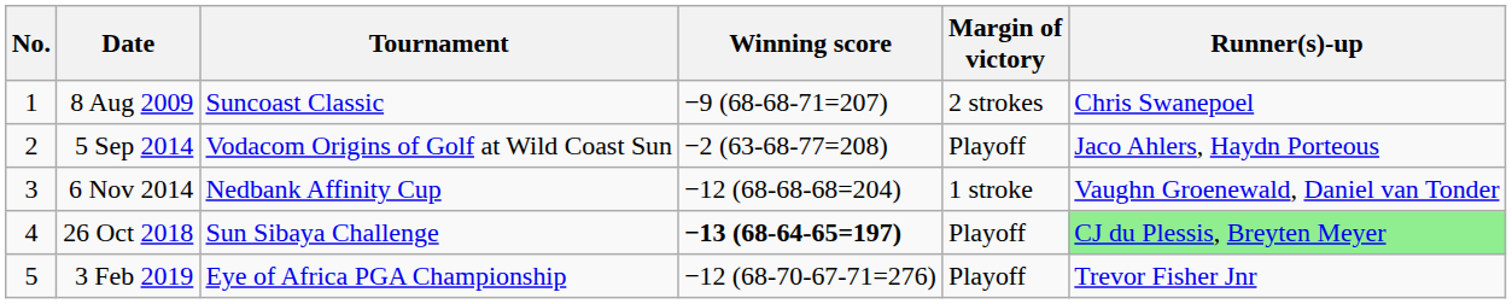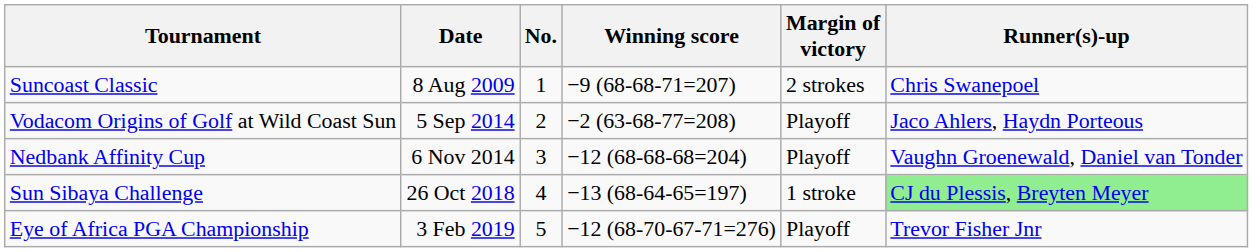 <table class="wikitable" style="font-size:95%;">
 <tr>
+<th>Tournament</th>
+<th>Date</th>
 <th>No.</th>
-<th>Date</th>
-<th>Tournament</th>
 <th>Winning score</th>
 <th>Margin of<br>victory</th>
 <th>Runner(s)-up</th>
 </tr>
 <tr>
+<td><a href='#'>Suncoast Classic</a></td>
+<td align=right>8 Aug <a href='#'>2009</a></td>
 <td align=center>1</td>
-<td align=right>8 Aug <a href='#'>2009</a></td>
-<td><a href='#'>Suncoast Classic</a></td>
 <td>−9 (68-68-71=207)</td>
 <td>2 strokes</td>
 <td> <a href='#'>Chris Swanepoel</a></td>
 </tr>
 <tr>
+<td><a href='#'>Vodacom Origins of Golf</a> at Wild Coast Sun</td>
+<td align=right>5 Sep <a href='#'>2014</a></td>
 <td align=center>2</td>
-<td align=right>5 Sep <a href='#'>2014</a></td>
-<td><a href='#'>Vodacom Origins of Golf</a> at Wild Coast Sun</td>
 <td>−2 (63-68-77=208)</td>
 <td>Playoff</td>
 <td> <a href='#'>Jaco Ahlers</a>,  <a href='#'>Haydn Porteous</a></td>
 </tr>
 <tr>
+<td><a href='#'>Nedbank Affinity Cup</a></td>
+<td align=right>6 Nov 2014</td>
 <td align=center>3</td>
-<td align=right>6 Nov 2014</td>
-<td><a href='#'>Nedbank Affinity Cup</a></td>
 <td>−12 (68-68-68=204)</td>
-<td>1 stroke</td>
+<td>Playoff</td>
 <td> <a href='#'>Vaughn Groenewald</a>,  <a href='#'>Daniel van Tonder</a></td>
 </tr>
 <tr>
+<td><a href='#'>Sun Sibaya Challenge</a></td>
+<td align=right>26 Oct <a href='#'>2018</a></td>
 <td align=center>4</td>
-<td align=right>26 Oct <a href='#'>2018</a></td>
-<td><a href='#'>Sun Sibaya Challenge</a></td>
-<td><strong>−13 (68-64-65=197)</strong></td>
-<td>Playoff</td>
+<td>−13 (68-64-65=197)</td>
+<td>1 stroke</td>
 <td style="background: lightgreen;"> <a href='#'>CJ du Plessis</a>,  <a href='#'>Breyten Meyer</a></td>
 </tr>
 <tr>
+<td><a href='#'>Eye of Africa PGA Championship</a></td>
+<td align=right>3 Feb <a href='#'>2019</a></td>
 <td align=center>5</td>
-<td align=right>3 Feb <a href='#'>2019</a></td>
-<td><a href='#'>Eye of Africa PGA Championship</a></td>
 <td>−12 (68-70-67-71=276)</td>
 <td>Playoff</td>
 <td> <a href='#'>Trevor Fisher Jnr</a></td>
 </tr>
 </table>
